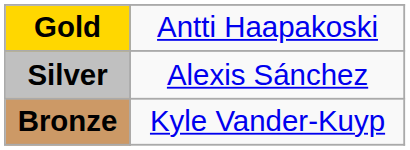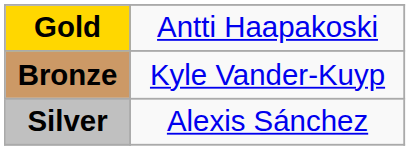 <table class="wikitable" style="text-align:center; " width="35%">
 <tr>
 <td bgcolor="gold"><strong>Gold</strong></td>
 <td><a href='#'>Antti Haapakoski</a><br>  <small><em></em></small></td>
 </tr>
 <tr>
+<td bgcolor="CC9966"><strong>Bronze</strong></td>
+<td><a href='#'>Kyle Vander-Kuyp</a><br>  <small><em></em></small></td>
+</tr>
+<tr>
 <td bgcolor="silver"><strong>Silver</strong></td>
 <td><a href='#'>Alexis Sánchez</a><br>  <small><em></em></small></td>
 </tr>
-<tr>
-<td bgcolor="CC9966"><strong>Bronze</strong></td>
-<td><a href='#'>Kyle Vander-Kuyp</a><br>  <small><em></em></small></td>
-</tr>
 </table>
